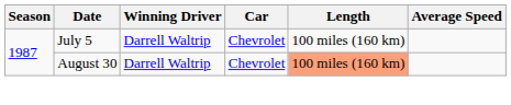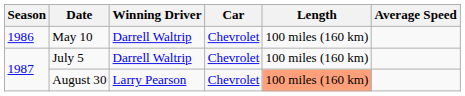 <table class="wikitable" style="font-size:90%">
 <tr>
 <th>Season</th>
 <th>Date</th>
 <th>Winning Driver</th>
 <th>Car</th>
 <th>Length</th>
 <th>Average Speed</th>
+</tr>
+<tr>
+<td><a href='#'>1986</a></td>
+<td>May 10</td>
+<td><a href='#'>Darrell Waltrip</a></td>
+<td><a href='#'>Chevrolet</a></td>
+<td>100 miles (160 km)</td>
+<td></td>
 </tr>
 <tr>
 <td rowspan=2><a href='#'>1987</a></td>
 <td>July 5</td>
 <td><a href='#'>Darrell Waltrip</a></td>
 <td><a href='#'>Chevrolet</a></td>
 <td>100 miles (160 km)</td>
 <td></td>
 </tr>
 <tr>
 <td>August 30</td>
-<td><a href='#'>Darrell Waltrip</a></td>
+<td><a href='#'>Larry Pearson</a></td>
 <td><a href='#'>Chevrolet</a></td>
 <td style="background: lightsalmon;">100 miles (160 km)</td>
 <td></td>
 </tr>
 </table>
